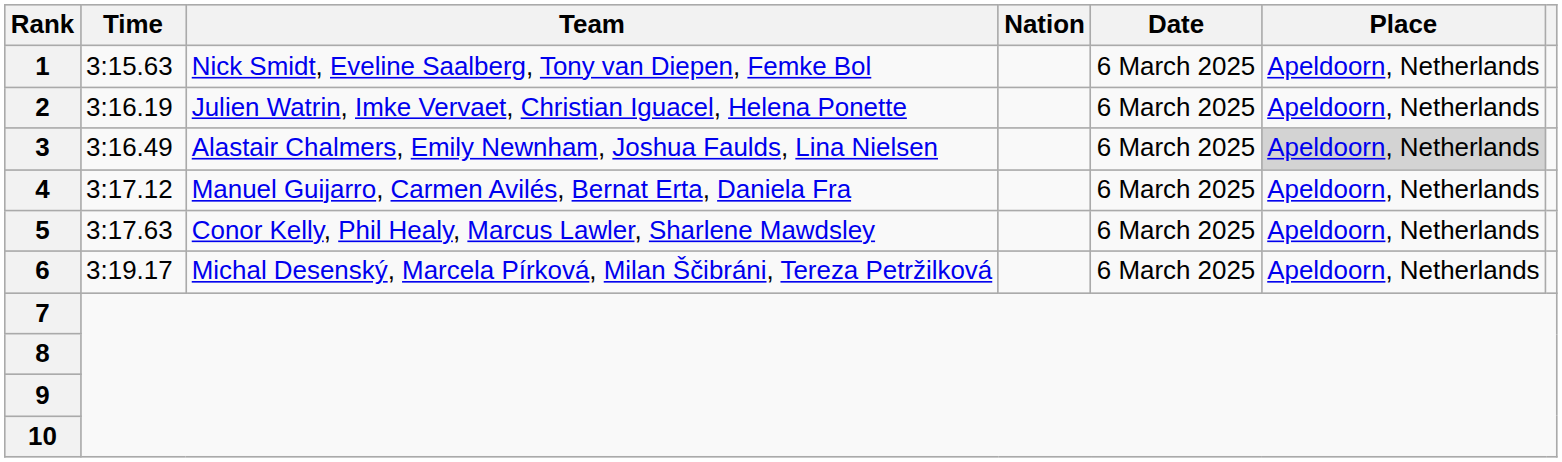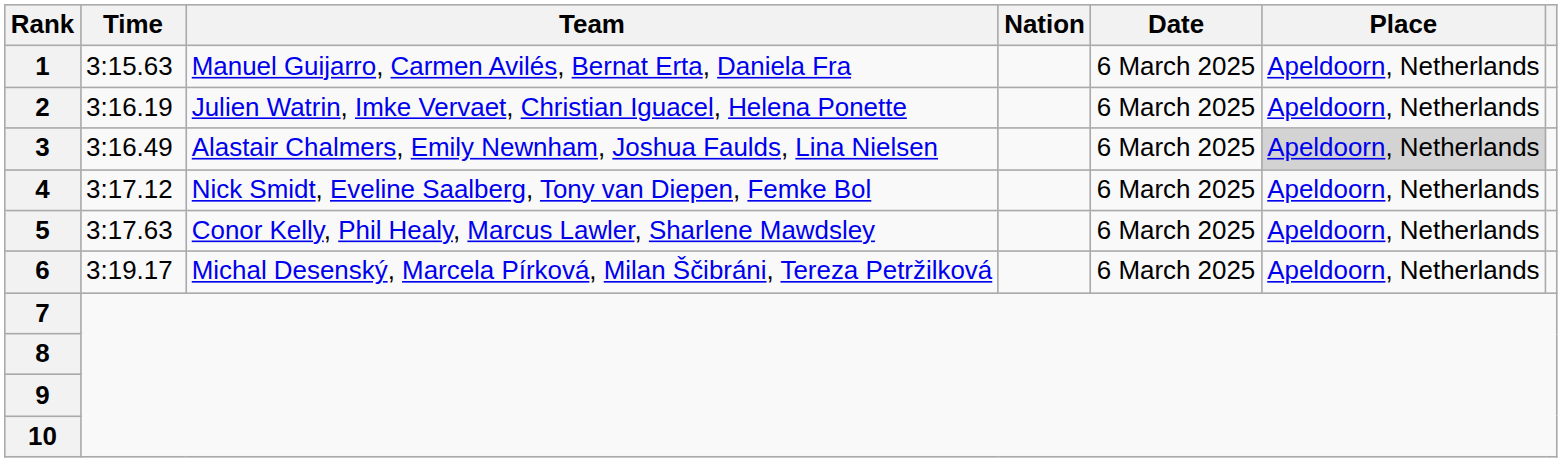 <table class="wikitable">
 <tr>
 <th scope="col">Rank</th>
 <th scope="col">Time</th>
 <th scope="col">Team</th>
 <th scope="col">Nation</th>
 <th scope="col">Date</th>
 <th scope="col">Place</th>
 <th scope="col"></th>
 </tr>
 <tr>
 <th scope="row">1</th>
 <td>3:15.63 </td>
-<td><a href='#'>Nick Smidt</a>, <a href='#'>Eveline Saalberg</a>, <a href='#'>Tony van Diepen</a>, <a href='#'>Femke Bol</a></td>
+<td><a href='#'>Manuel Guijarro</a>, <a href='#'>Carmen Avilés</a>, <a href='#'>Bernat Erta</a>, <a href='#'>Daniela Fra</a></td>
 <td></td>
 <td>6 March 2025</td>
 <td><a href='#'>Apeldoorn</a>, Netherlands</td>
 <td></td>
 </tr>
 <tr>
 <th scope="row">2</th>
 <td>3:16.19 </td>
 <td><a href='#'>Julien Watrin</a>, <a href='#'>Imke Vervaet</a>, <a href='#'>Christian Iguacel</a>, <a href='#'>Helena Ponette</a></td>
 <td></td>
 <td>6 March 2025</td>
 <td><a href='#'>Apeldoorn</a>, Netherlands</td>
 <td></td>
 </tr>
 <tr>
 <th scope="row">3</th>
 <td>3:16.49 </td>
 <td><a href='#'>Alastair Chalmers</a>, <a href='#'>Emily Newnham</a>, <a href='#'>Joshua Faulds</a>, <a href='#'>Lina Nielsen</a></td>
 <td></td>
 <td>6 March 2025</td>
 <td style="background: lightgrey;"><a href='#'>Apeldoorn</a>, Netherlands</td>
 <td></td>
 </tr>
 <tr>
 <th scope="row">4</th>
 <td>3:17.12 </td>
-<td><a href='#'>Manuel Guijarro</a>, <a href='#'>Carmen Avilés</a>, <a href='#'>Bernat Erta</a>, <a href='#'>Daniela Fra</a></td>
+<td><a href='#'>Nick Smidt</a>, <a href='#'>Eveline Saalberg</a>, <a href='#'>Tony van Diepen</a>, <a href='#'>Femke Bol</a></td>
 <td></td>
 <td>6 March 2025</td>
 <td><a href='#'>Apeldoorn</a>, Netherlands</td>
 <td></td>
 </tr>
 <tr>
 <th scope="row">5</th>
 <td>3:17.63 </td>
 <td><a href='#'>Conor Kelly</a>, <a href='#'>Phil Healy</a>, <a href='#'>Marcus Lawler</a>, <a href='#'>Sharlene Mawdsley</a></td>
 <td></td>
 <td>6 March 2025</td>
 <td><a href='#'>Apeldoorn</a>, Netherlands</td>
 <td></td>
 </tr>
 <tr>
 <th scope="row">6</th>
 <td>3:19.17 </td>
 <td><a href='#'>Michal Desenský</a>, <a href='#'>Marcela Pírková</a>, <a href='#'>Milan Ščibráni</a>, <a href='#'>Tereza Petržilková</a></td>
 <td></td>
 <td>6 March 2025</td>
 <td><a href='#'>Apeldoorn</a>, Netherlands</td>
 <td></td>
 </tr>
 <tr>
 <th scope="row">7</th>
 </tr>
 <tr>
 <th scope="row">8</th>
 </tr>
 <tr>
 <th scope="row">9</th>
 </tr>
 <tr>
 <th scope="row">10</th>
 </tr>
 </table>
